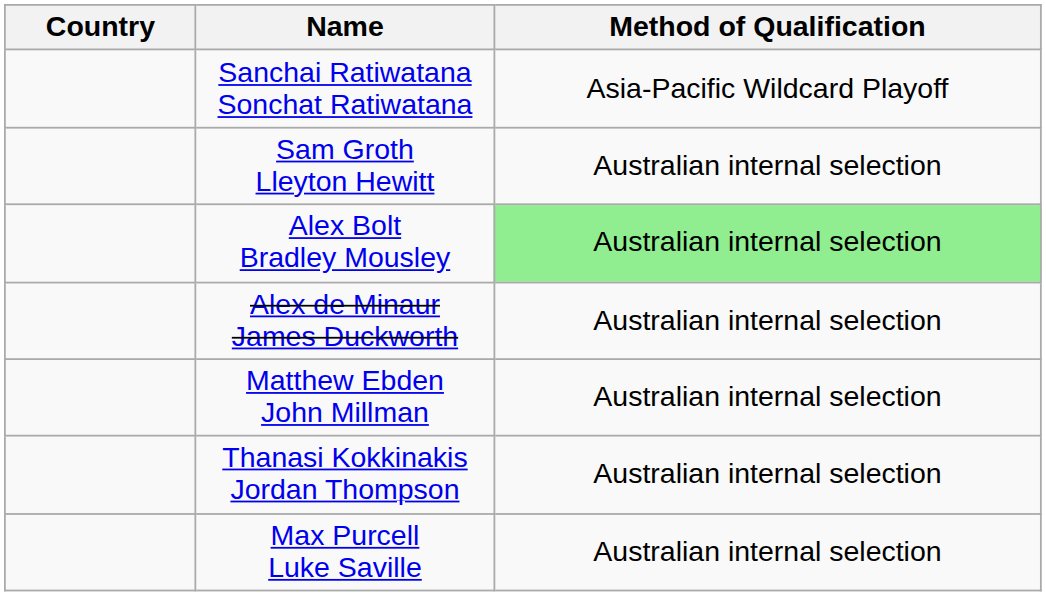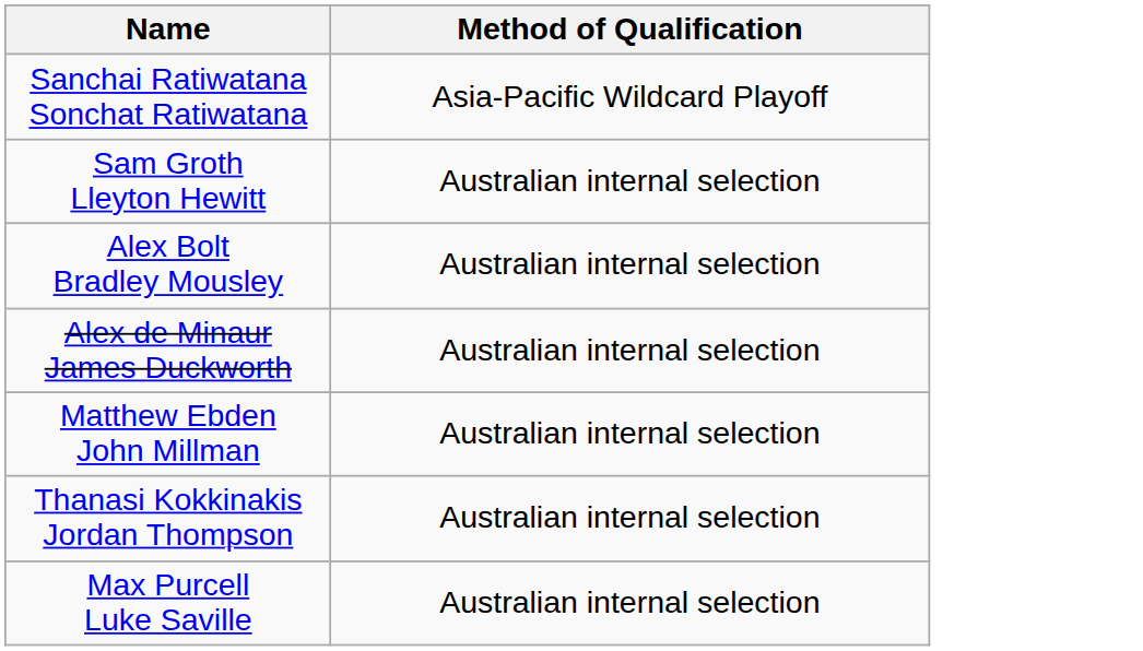 <table class="wikitable" style="text-align: center;">
 <tr>
-<th style="width:100px;">Country</th>
 <th width=160>Name</th>
 <th width=300>Method of Qualification</th>
 </tr>
 <tr>
-<td> <br> </td>
 <td><a href='#'>Sanchai Ratiwatana</a><br><a href='#'>Sonchat Ratiwatana</a></td>
 <td>Asia-Pacific Wildcard Playoff</td>
 </tr>
 <tr>
-<td> <br> </td>
 <td><a href='#'>Sam Groth</a><br><a href='#'>Lleyton Hewitt</a></td>
 <td>Australian internal selection</td>
 </tr>
 <tr>
-<td> <br> </td>
 <td><a href='#'>Alex Bolt</a><br><a href='#'>Bradley Mousley</a></td>
-<td style="background: lightgreen;">Australian internal selection</td>
+<td>Australian internal selection</td>
 </tr>
 <tr>
-<td> <br> </td>
 <td><s><a href='#'>Alex de Minaur</a><br><a href='#'>James Duckworth</a></s></td>
 <td>Australian internal selection</td>
 </tr>
 <tr>
-<td> <br> </td>
 <td><a href='#'>Matthew Ebden</a><br><a href='#'>John Millman</a></td>
 <td>Australian internal selection</td>
 </tr>
 <tr>
-<td> <br> </td>
 <td><a href='#'>Thanasi Kokkinakis</a><br><a href='#'>Jordan Thompson</a></td>
 <td>Australian internal selection</td>
 </tr>
 <tr>
-<td> <br> </td>
 <td><a href='#'>Max Purcell</a><br><a href='#'>Luke Saville</a></td>
 <td>Australian internal selection</td>
 </tr>
 </table>
